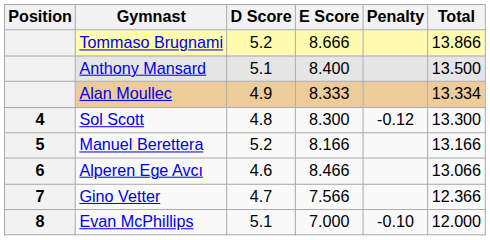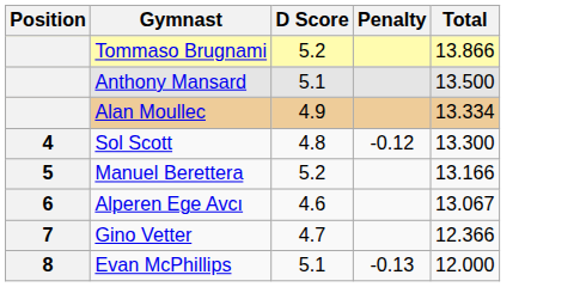 <table style="text-align:center;" class="wikitable sortable">
 <tr>
 <th>Position</th>
 <th>Gymnast</th>
 <th>D Score</th>
-<th>E Score</th>
 <th>Penalty</th>
 <th>Total</th>
 </tr>
 <tr style="background:#fffcaf;">
 <th scope="row" style="text-align:center"></th>
 <td style="text-align:left;"> <a href='#'>Tommaso Brugnami</a></td>
 <td>5.2</td>
-<td>8.666</td>
 <td></td>
 <td>13.866</td>
 </tr>
 <tr style="background:#e5e5e5;">
 <th scope="row" style="text-align:center"></th>
 <td style="text-align:left;"> <a href='#'>Anthony Mansard</a></td>
 <td>5.1</td>
-<td>8.400</td>
 <td></td>
 <td>13.500</td>
 </tr>
 <tr style="background:#ec9;">
 <th scope="row" style="text-align:center"></th>
 <td style="text-align:left;"> <a href='#'>Alan Moullec</a></td>
 <td>4.9</td>
-<td>8.333</td>
 <td></td>
 <td>13.334</td>
 </tr>
 <tr>
 <th>4</th>
 <td style="text-align:left;"> <a href='#'>Sol Scott</a></td>
 <td>4.8</td>
-<td>8.300</td>
 <td>-0.12</td>
 <td>13.300</td>
 </tr>
 <tr>
 <th>5</th>
 <td style="text-align:left;"> <a href='#'>Manuel Berettera</a></td>
 <td>5.2</td>
-<td>8.166</td>
 <td></td>
 <td>13.166</td>
 </tr>
 <tr>
 <th>6</th>
 <td style="text-align:left;"> <a href='#'>Alperen Ege Avcı</a></td>
 <td>4.6</td>
-<td>8.466</td>
 <td></td>
-<td>13.066</td>
+<td>13.067</td>
 </tr>
 <tr>
 <th>7</th>
 <td style="text-align:left;"> <a href='#'>Gino Vetter</a></td>
 <td>4.7</td>
-<td>7.566</td>
 <td></td>
 <td>12.366</td>
 </tr>
 <tr>
 <th>8</th>
 <td style="text-align:left;"> <a href='#'>Evan McPhillips</a></td>
 <td>5.1</td>
-<td>7.000</td>
-<td>-0.10</td>
+<td>-0.13</td>
 <td>12.000</td>
 </tr>
 </table>
